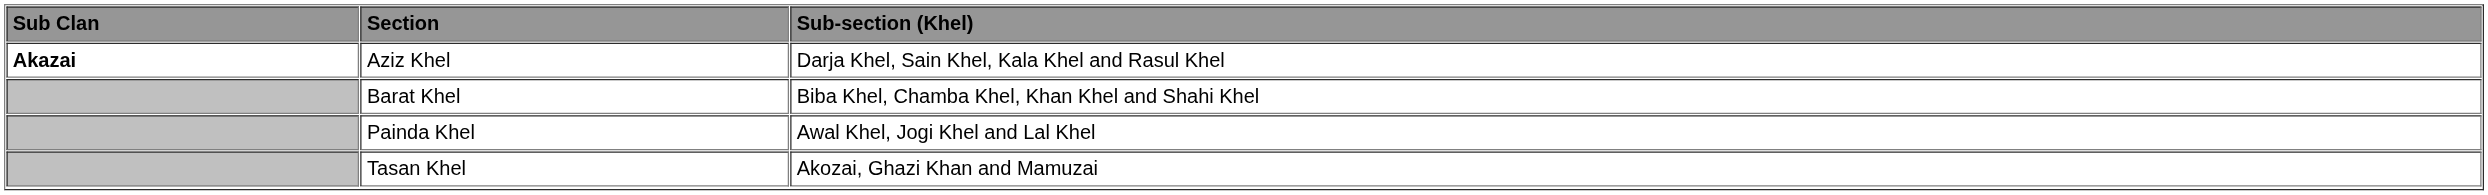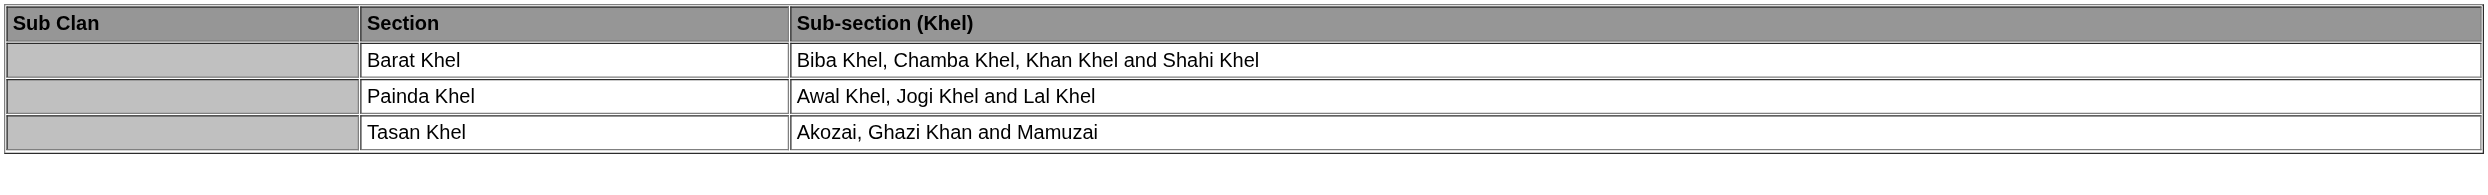 <table border="1" cellspacing="1" cellpadding="4" width="100%">
 <tr>
 <td bgcolor = "#969696"><strong>Sub Clan</strong></td>
 <td bgcolor = "#969696"><strong>Section</strong></td>
 <td bgcolor = "#969696"><strong>Sub-section  (Khel)</strong></td>
-</tr>
-<tr>
-<td><strong>Akazai</strong></td>
-<td>Aziz Khel</td>
-<td>Darja Khel, Sain Khel, Kala Khel and Rasul Khel</td>
 </tr>
 <tr>
 <td bgcolor = "#C0C0C0"> </td>
 <td>Barat Khel</td>
 <td>Biba Khel, Chamba Khel, Khan Khel and Shahi Khel</td>
 </tr>
 <tr>
 <td bgcolor = "#C0C0C0"> </td>
 <td>Painda Khel</td>
 <td>Awal Khel, Jogi Khel and Lal Khel</td>
 </tr>
 <tr>
 <td bgcolor = "#C0C0C0"> </td>
 <td>Tasan Khel</td>
 <td>Akozai, Ghazi Khan and Mamuzai</td>
 </tr>
 <tr>
 </tr>
 </table>
